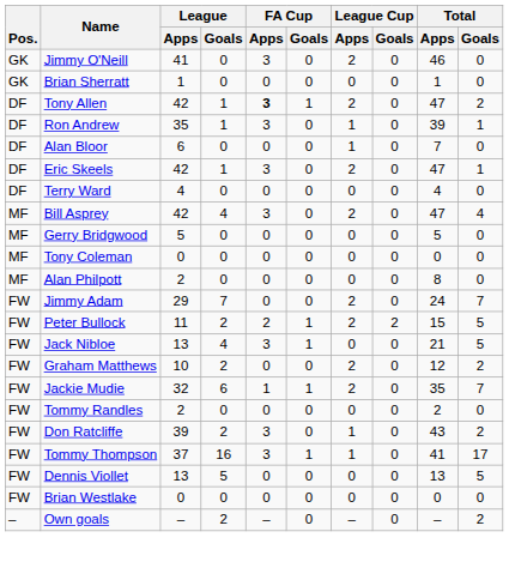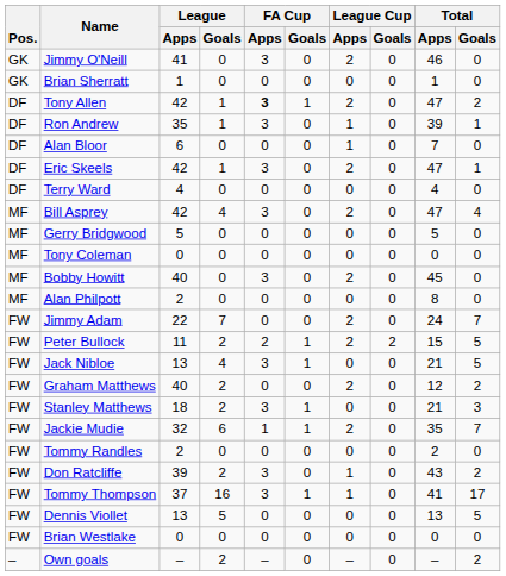 <table class="wikitable" style="text-align:center">
 <tr>
 <th rowspan="2" valign="bottom">Pos.</th>
 <th rowspan="2">Name</th>
 <th colspan="2" width="85">League</th>
 <th colspan="2" width="85">FA Cup</th>
 <th colspan="2" width="85">League Cup</th>
 <th colspan="2" width="85">Total</th>
 </tr>
 <tr>
 <th>Apps</th>
 <th>Goals</th>
 <th>Apps</th>
 <th>Goals</th>
 <th>Apps</th>
 <th>Goals</th>
 <th>Apps</th>
 <th>Goals</th>
 </tr>
 <tr>
 <td align="left">GK</td>
 <td align="left"> <a href='#'>Jimmy O'Neill</a></td>
 <td>41</td>
 <td>0</td>
 <td>3</td>
 <td>0</td>
 <td>2</td>
 <td>0</td>
 <td>46</td>
 <td>0</td>
 </tr>
 <tr>
 <td align="left">GK</td>
 <td align="left"> <a href='#'>Brian Sherratt</a></td>
 <td>1</td>
 <td>0</td>
 <td>0</td>
 <td>0</td>
 <td>0</td>
 <td>0</td>
 <td>1</td>
 <td>0</td>
 </tr>
 <tr>
 <td align="left">DF</td>
 <td align="left"> <a href='#'>Tony Allen</a></td>
 <td>42</td>
 <td>1</td>
 <td><strong>3</strong></td>
 <td>1</td>
 <td>2</td>
 <td>0</td>
 <td>47</td>
 <td>2</td>
 </tr>
 <tr>
 <td align="left">DF</td>
 <td align="left"> <a href='#'>Ron Andrew</a></td>
 <td>35</td>
 <td>1</td>
 <td>3</td>
 <td>0</td>
 <td>1</td>
 <td>0</td>
 <td>39</td>
 <td>1</td>
 </tr>
 <tr>
 <td align="left">DF</td>
 <td align="left"> <a href='#'>Alan Bloor</a></td>
 <td>6</td>
 <td>0</td>
 <td>0</td>
 <td>0</td>
 <td>1</td>
 <td>0</td>
 <td>7</td>
 <td>0</td>
 </tr>
 <tr>
 <td align="left">DF</td>
 <td align="left"> <a href='#'>Eric Skeels</a></td>
 <td>42</td>
 <td>1</td>
 <td>3</td>
 <td>0</td>
 <td>2</td>
 <td>0</td>
 <td>47</td>
 <td>1</td>
 </tr>
 <tr>
 <td align="left">DF</td>
 <td align="left"> <a href='#'>Terry Ward</a></td>
 <td>4</td>
 <td>0</td>
 <td>0</td>
 <td>0</td>
 <td>0</td>
 <td>0</td>
 <td>4</td>
 <td>0</td>
 </tr>
 <tr>
 <td align="left">MF</td>
 <td align="left"> <a href='#'>Bill Asprey</a></td>
 <td>42</td>
 <td>4</td>
 <td>3</td>
 <td>0</td>
 <td>2</td>
 <td>0</td>
 <td>47</td>
 <td>4</td>
 </tr>
 <tr>
 <td align="left">MF</td>
 <td align="left"> <a href='#'>Gerry Bridgwood</a></td>
 <td>5</td>
 <td>0</td>
 <td>0</td>
 <td>0</td>
 <td>0</td>
 <td>0</td>
 <td>5</td>
 <td>0</td>
 </tr>
 <tr>
 <td align="left">MF</td>
 <td align="left"> <a href='#'>Tony Coleman</a></td>
 <td>0</td>
 <td>0</td>
 <td>0</td>
 <td>0</td>
 <td>0</td>
 <td>0</td>
 <td>0</td>
 <td>0</td>
 </tr>
 <tr>
 <td align="left">MF</td>
+<td align="left"> <a href='#'>Bobby Howitt</a></td>
+<td>40</td>
+<td>0</td>
+<td>3</td>
+<td>0</td>
+<td>2</td>
+<td>0</td>
+<td>45</td>
+<td>0</td>
+</tr>
+<tr>
+<td align="left">MF</td>
 <td align="left"> <a href='#'>Alan Philpott</a></td>
 <td>2</td>
 <td>0</td>
 <td>0</td>
 <td>0</td>
 <td>0</td>
 <td>0</td>
 <td>8</td>
 <td>0</td>
 </tr>
 <tr>
 <td align="left">FW</td>
 <td align="left"> <a href='#'>Jimmy Adam</a></td>
-<td>29</td>
+<td>22</td>
 <td>7</td>
 <td>0</td>
 <td>0</td>
 <td>2</td>
 <td>0</td>
 <td>24</td>
 <td>7</td>
 </tr>
 <tr>
 <td align="left">FW</td>
 <td align="left"> <a href='#'>Peter Bullock</a></td>
 <td>11</td>
 <td>2</td>
 <td>2</td>
 <td>1</td>
 <td>2</td>
 <td>2</td>
 <td>15</td>
 <td>5</td>
 </tr>
 <tr>
 <td align="left">FW</td>
 <td align="left"> <a href='#'>Jack Nibloe</a></td>
 <td>13</td>
 <td>4</td>
 <td>3</td>
 <td>1</td>
 <td>0</td>
 <td>0</td>
 <td>21</td>
 <td>5</td>
 </tr>
 <tr>
 <td align="left">FW</td>
 <td align="left"> <a href='#'>Graham Matthews</a></td>
-<td>10</td>
+<td>40</td>
 <td>2</td>
 <td>0</td>
 <td>0</td>
 <td>2</td>
 <td>0</td>
 <td>12</td>
 <td>2</td>
+</tr>
+<tr>
+<td align="left">FW</td>
+<td align="left"> <a href='#'>Stanley Matthews</a></td>
+<td>18</td>
+<td>2</td>
+<td>3</td>
+<td>1</td>
+<td>0</td>
+<td>0</td>
+<td>21</td>
+<td>3</td>
 </tr>
 <tr>
 <td align="left">FW</td>
 <td align="left"> <a href='#'>Jackie Mudie</a></td>
 <td>32</td>
 <td>6</td>
 <td>1</td>
 <td>1</td>
 <td>2</td>
 <td>0</td>
 <td>35</td>
 <td>7</td>
 </tr>
 <tr>
 <td align="left">FW</td>
 <td align="left"> <a href='#'>Tommy Randles</a></td>
 <td>2</td>
 <td>0</td>
 <td>0</td>
 <td>0</td>
 <td>0</td>
 <td>0</td>
 <td>2</td>
 <td>0</td>
 </tr>
 <tr>
 <td align="left">FW</td>
 <td align="left"> <a href='#'>Don Ratcliffe</a></td>
 <td>39</td>
 <td>2</td>
 <td>3</td>
 <td>0</td>
 <td>1</td>
 <td>0</td>
 <td>43</td>
 <td>2</td>
 </tr>
 <tr>
 <td align="left">FW</td>
 <td align="left"> <a href='#'>Tommy Thompson</a></td>
 <td>37</td>
 <td>16</td>
 <td>3</td>
 <td>1</td>
 <td>1</td>
 <td>0</td>
 <td>41</td>
 <td>17</td>
 </tr>
 <tr>
 <td align="left">FW</td>
 <td align="left"> <a href='#'>Dennis Viollet</a></td>
 <td>13</td>
 <td>5</td>
 <td>0</td>
 <td>0</td>
 <td>0</td>
 <td>0</td>
 <td>13</td>
 <td>5</td>
 </tr>
 <tr>
 <td align="left">FW</td>
 <td align="left"> <a href='#'>Brian Westlake</a></td>
 <td>0</td>
 <td>0</td>
 <td>0</td>
 <td>0</td>
 <td>0</td>
 <td>0</td>
 <td>0</td>
 <td>0</td>
 </tr>
 <tr>
 <td align="left">–</td>
 <td align="left"><a href='#'>Own goals</a></td>
 <td>–</td>
 <td>2</td>
 <td>–</td>
 <td>0</td>
 <td>–</td>
 <td>0</td>
 <td>–</td>
 <td>2</td>
 </tr>
 </table>
